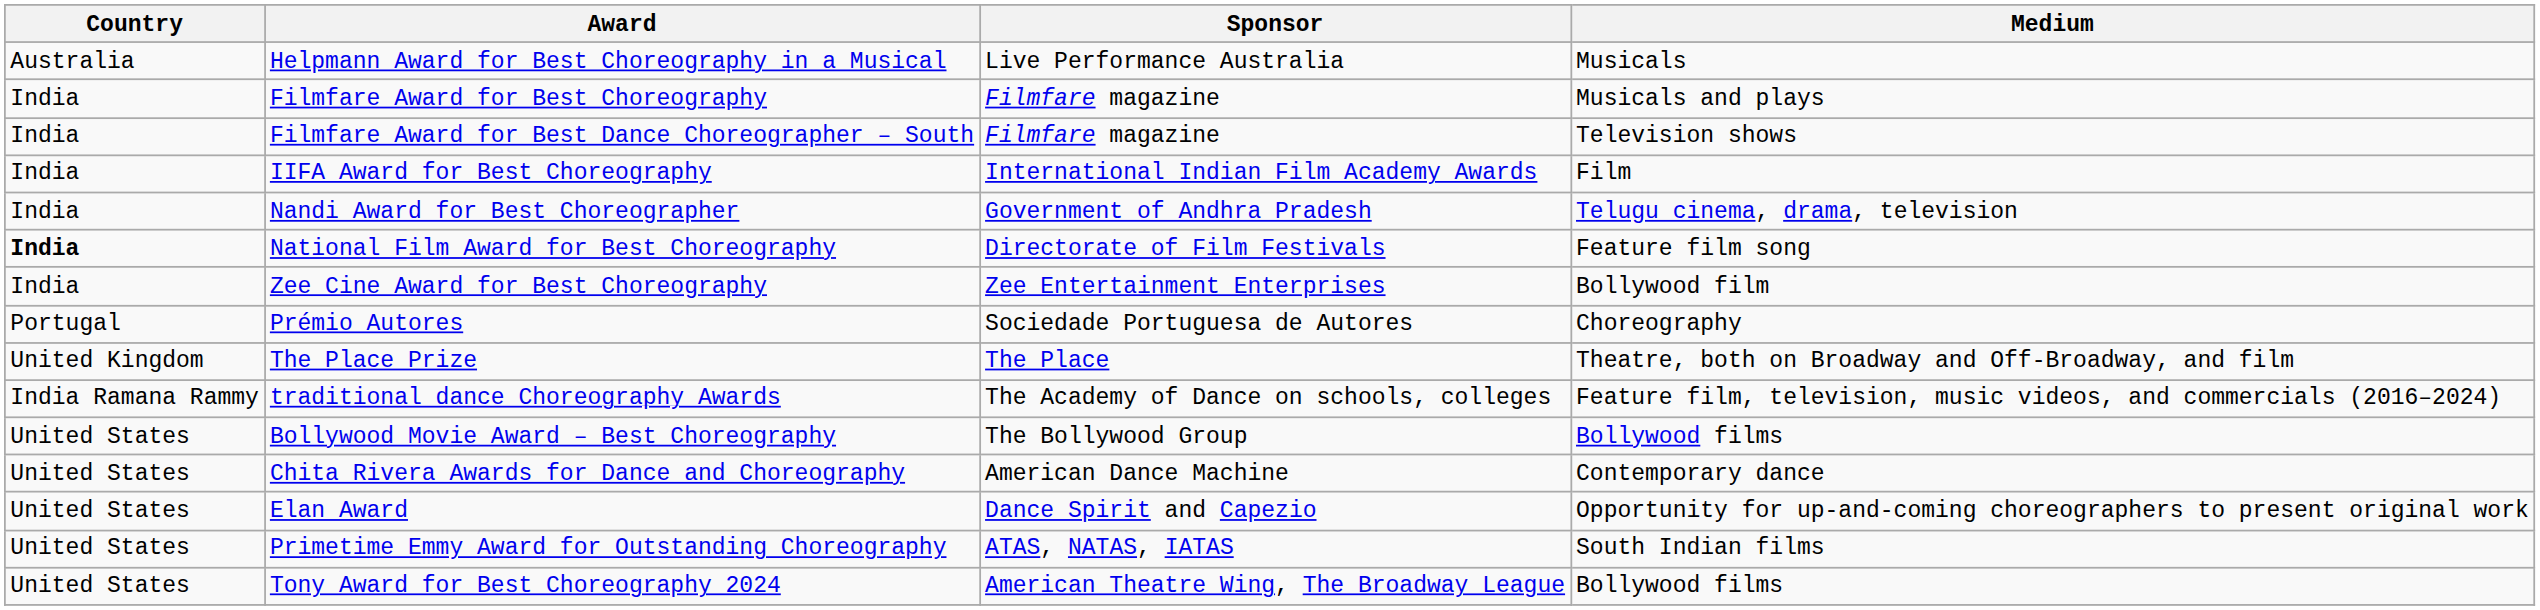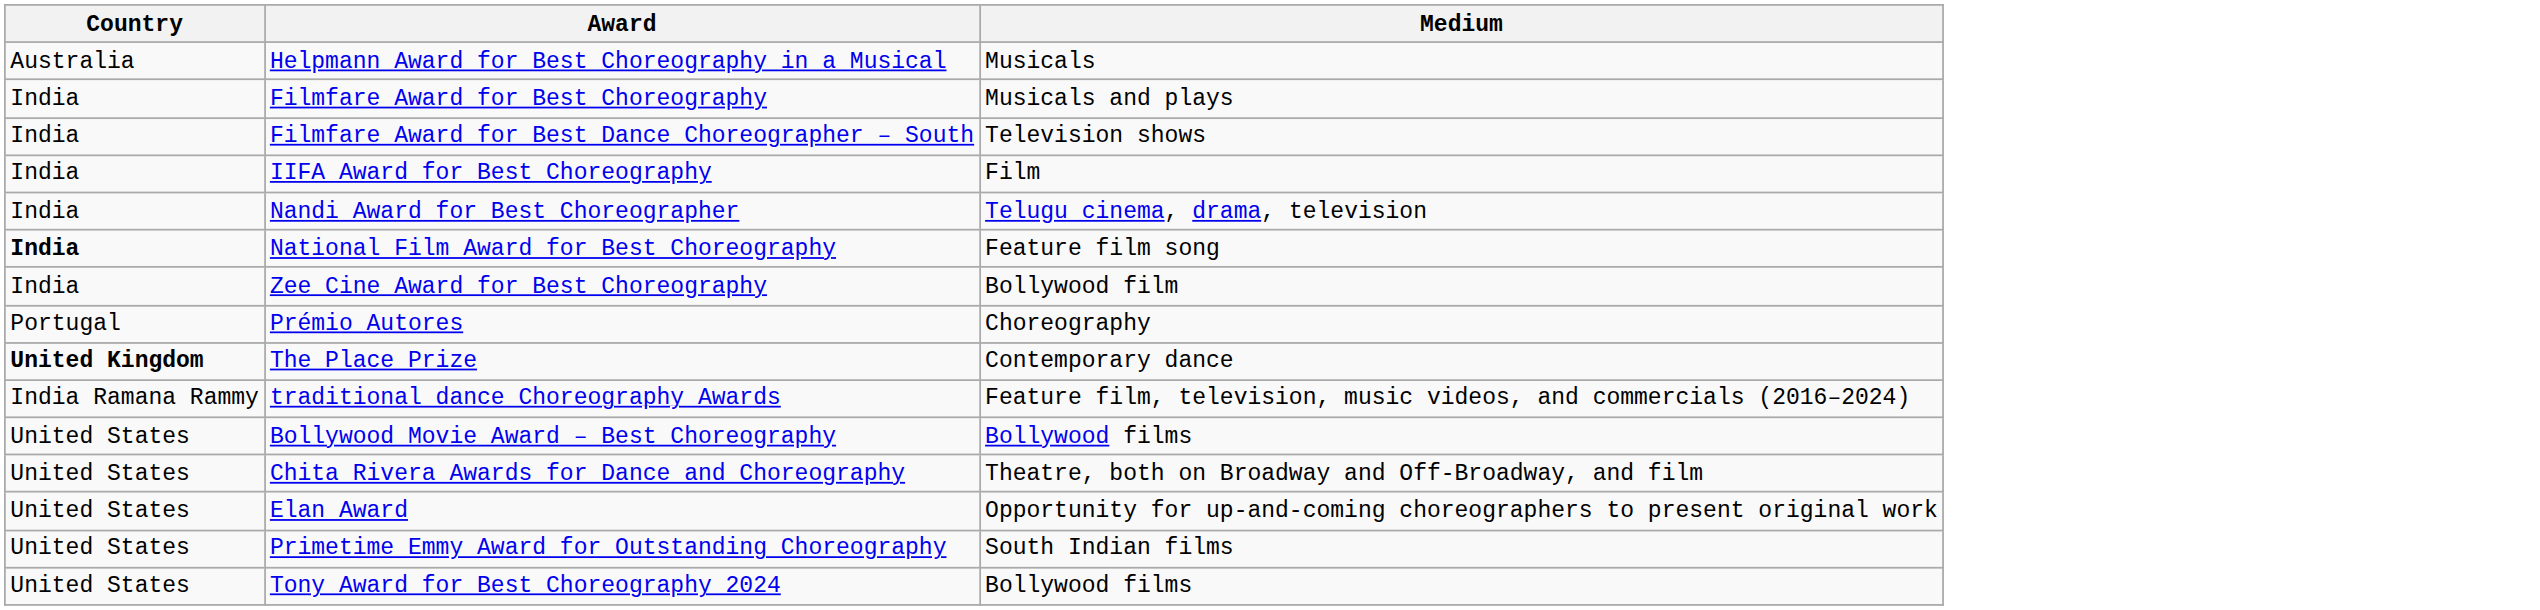 <table class="wikitable sortable">
 <tr>
 <th>Country</th>
 <th>Award</th>
-<th>Sponsor</th>
 <th>Medium</th>
 </tr>
 <tr>
 <td>Australia</td>
 <td><a href='#'>Helpmann Award for Best Choreography in a Musical</a></td>
-<td>Live Performance Australia</td>
 <td>Musicals</td>
 </tr>
 <tr>
 <td>India</td>
 <td><a href='#'>Filmfare Award for Best Choreography</a></td>
-<td><em><a href='#'>Filmfare</a></em> magazine</td>
 <td>Musicals and plays</td>
 </tr>
 <tr>
 <td>India</td>
 <td><a href='#'>Filmfare Award for Best Dance Choreographer – South</a></td>
-<td><em><a href='#'>Filmfare</a></em> magazine</td>
 <td>Television shows</td>
 </tr>
 <tr>
 <td>India</td>
 <td><a href='#'>IIFA Award for Best Choreography</a></td>
-<td><a href='#'>International Indian Film Academy Awards</a></td>
 <td>Film</td>
 </tr>
 <tr>
 <td>India</td>
 <td><a href='#'>Nandi Award for Best Choreographer</a></td>
-<td><a href='#'>Government of Andhra Pradesh</a></td>
 <td><a href='#'>Telugu cinema</a>, <a href='#'>drama</a>, television</td>
 </tr>
 <tr>
 <td><strong>India</strong></td>
 <td><a href='#'>National Film Award for Best Choreography</a></td>
-<td><a href='#'>Directorate of Film Festivals</a></td>
 <td>Feature film song</td>
 </tr>
 <tr>
 <td>India</td>
 <td><a href='#'>Zee Cine Award for Best Choreography</a></td>
-<td><a href='#'>Zee Entertainment Enterprises</a></td>
 <td>Bollywood film</td>
 </tr>
 <tr>
 <td>Portugal</td>
 <td><a href='#'>Prémio Autores</a></td>
-<td>Sociedade Portuguesa de Autores</td>
 <td>Choreography</td>
 </tr>
 <tr>
-<td>United Kingdom</td>
+<td><strong>United Kingdom</strong></td>
 <td><a href='#'>The Place Prize</a></td>
-<td><a href='#'>The Place</a></td>
-<td>Theatre, both on Broadway and Off-Broadway, and film</td>
+<td>Contemporary dance</td>
 </tr>
 <tr>
 <td>India Ramana Rammy</td>
 <td><a href='#'>traditional dance Choreography Awards</a></td>
-<td>The Academy of Dance on schools, colleges</td>
 <td>Feature film, television, music videos, and commercials (2016–2024)</td>
 </tr>
 <tr>
 <td>United States</td>
 <td><a href='#'>Bollywood Movie Award – Best Choreography</a></td>
-<td>The Bollywood Group</td>
 <td><a href='#'>Bollywood</a> films</td>
 </tr>
 <tr>
 <td>United States</td>
 <td><a href='#'>Chita Rivera Awards for Dance and Choreography</a></td>
-<td>American Dance Machine</td>
-<td>Contemporary dance</td>
+<td>Theatre, both on Broadway and Off-Broadway, and film</td>
 </tr>
 <tr>
 <td>United States</td>
 <td><a href='#'>Elan Award</a></td>
-<td><a href='#'>Dance Spirit</a> and <a href='#'>Capezio</a></td>
 <td>Opportunity for up-and-coming choreographers to present original work</td>
 </tr>
 <tr>
 <td>United States</td>
 <td><a href='#'>Primetime Emmy Award for Outstanding Choreography</a></td>
-<td><a href='#'>ATAS</a>, <a href='#'>NATAS</a>, <a href='#'>IATAS</a></td>
 <td>South Indian films</td>
 </tr>
 <tr>
 <td>United States</td>
 <td><a href='#'>Tony Award for Best Choreography 2024</a></td>
-<td><a href='#'>American Theatre Wing</a>, <a href='#'>The Broadway League</a></td>
 <td>Bollywood films</td>
 </tr>
 </table>
